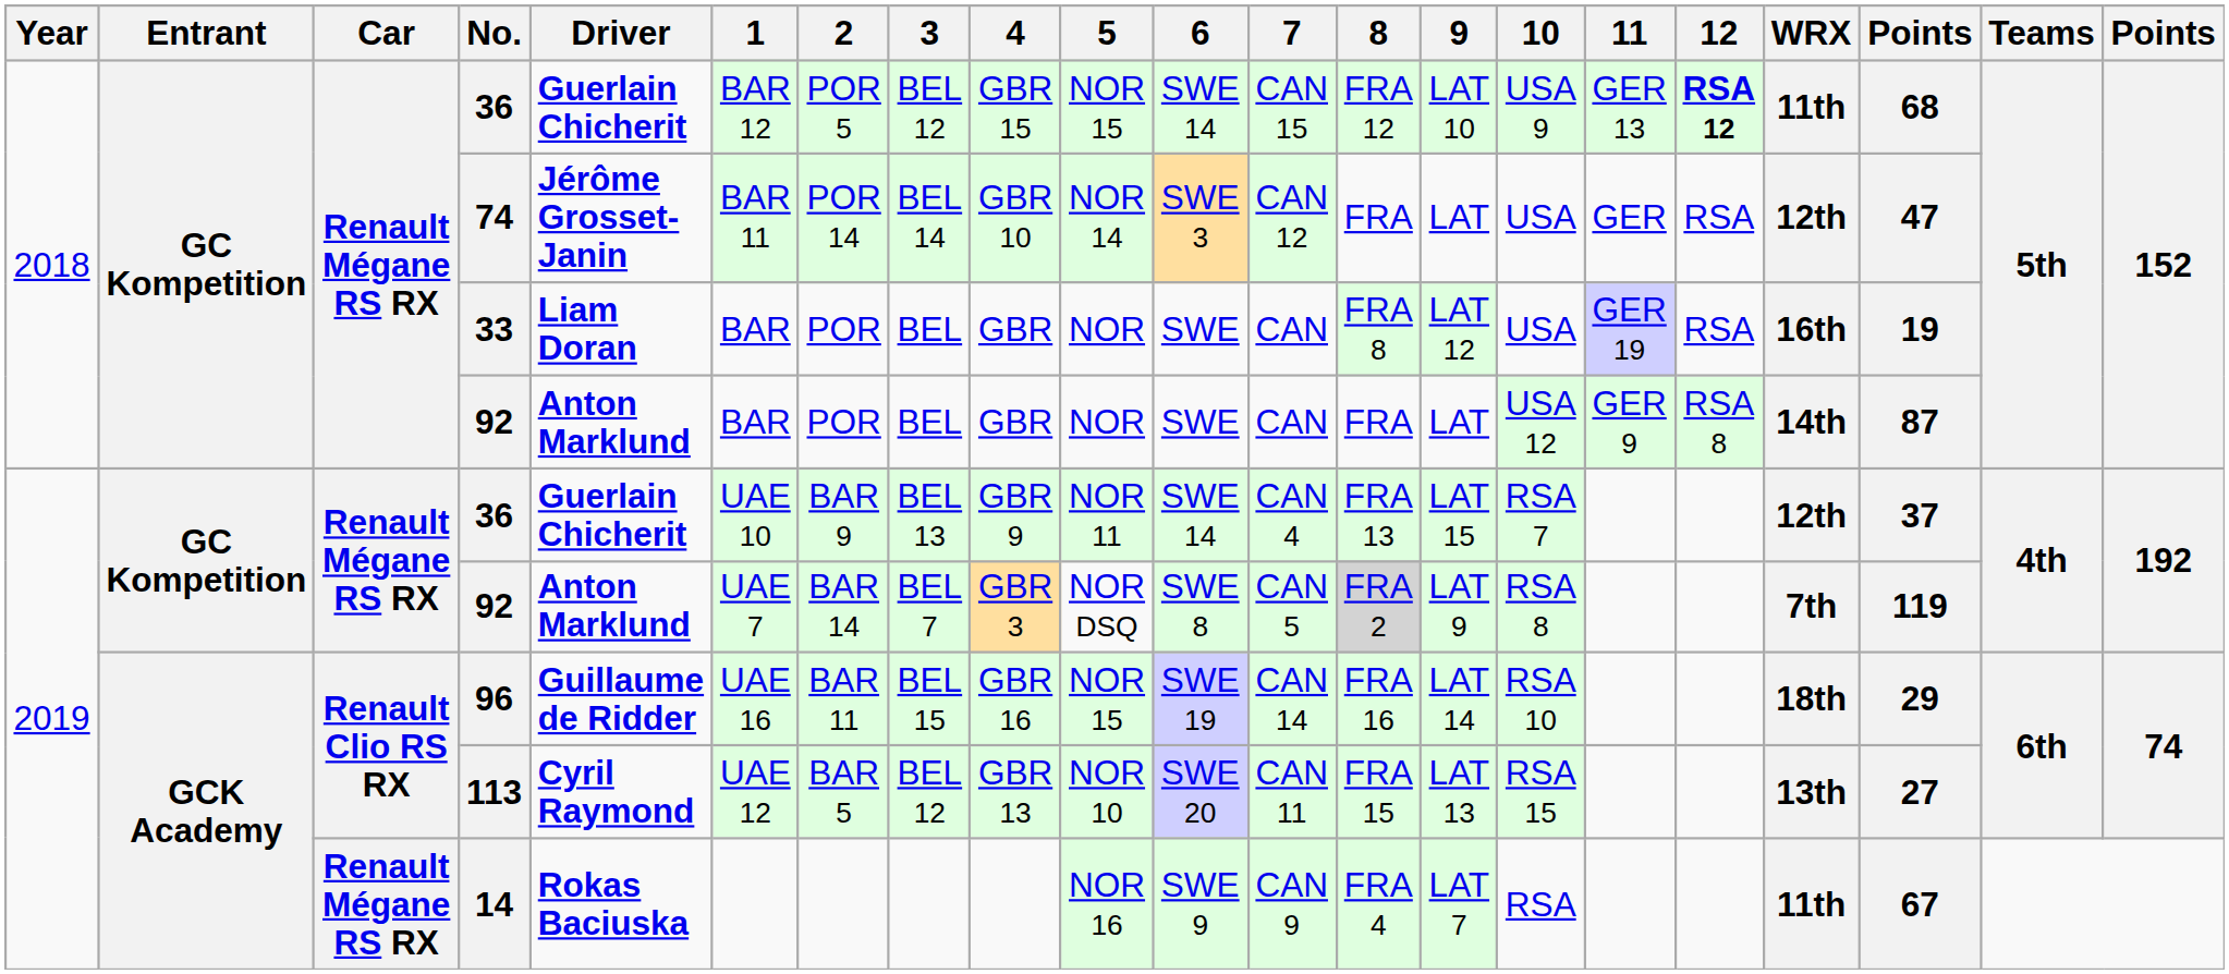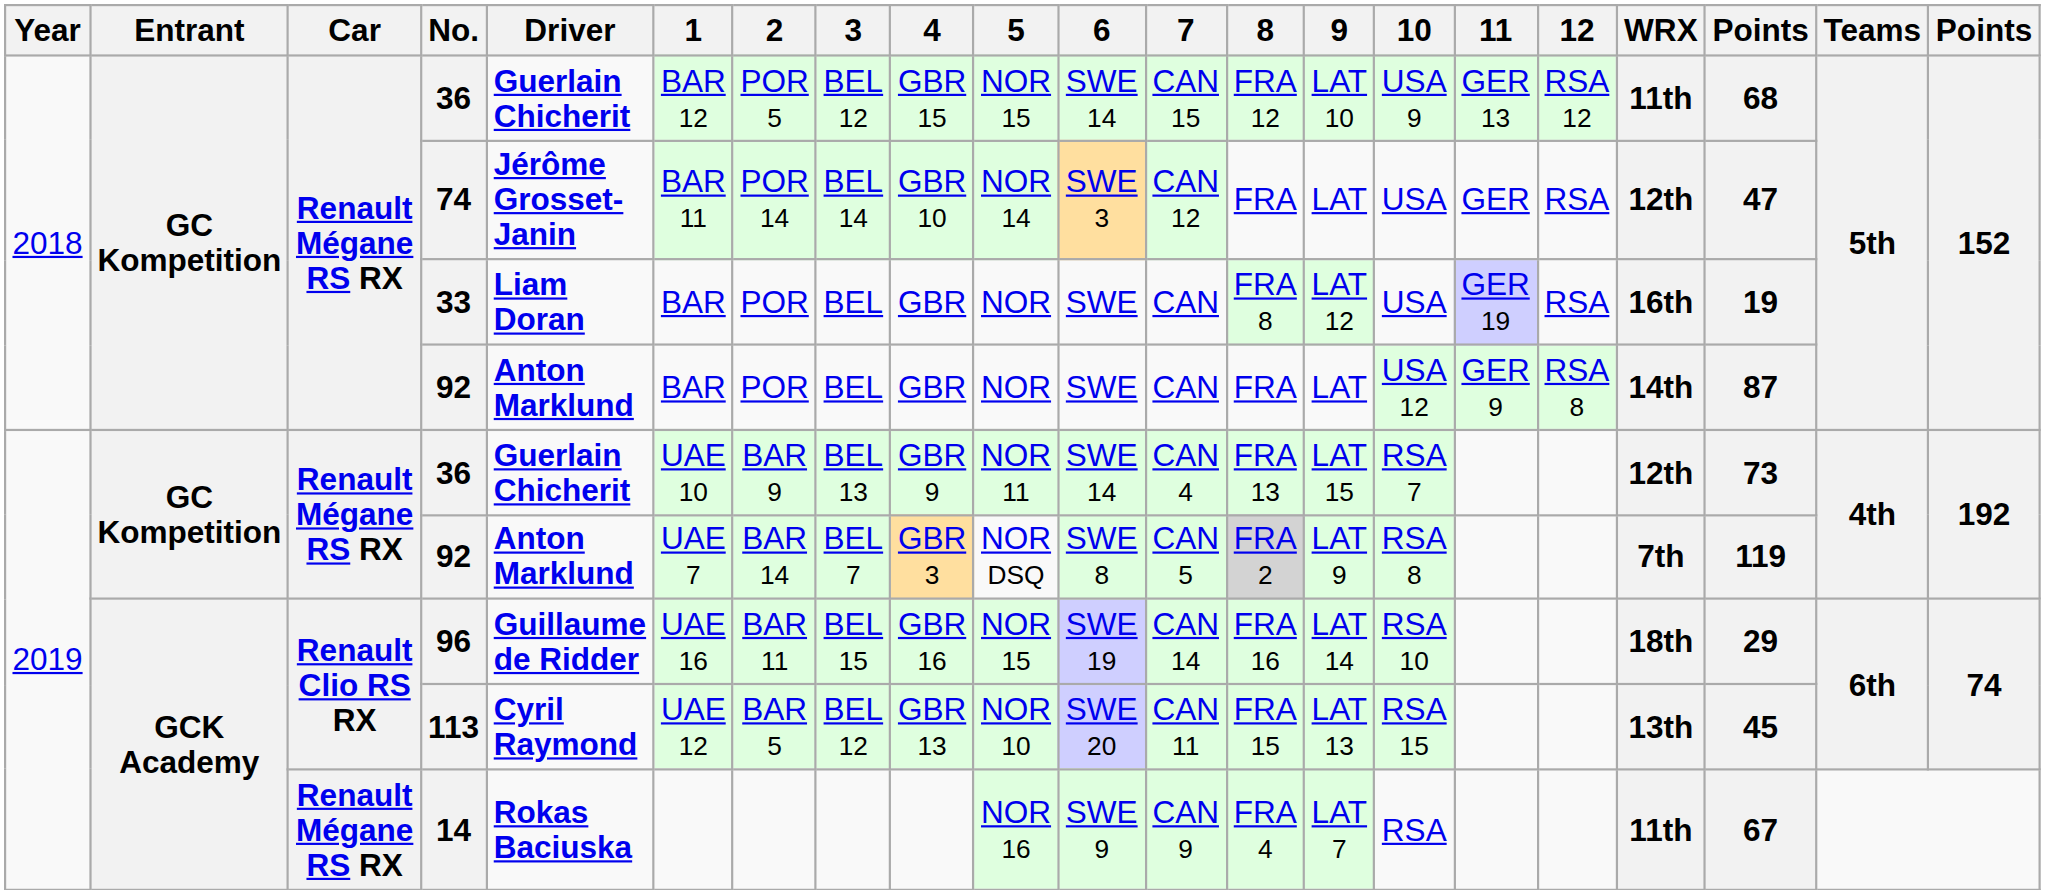 <table class="wikitable" border="1" style="text-align:center; font-size:90%;">
 <tr valign="top">
 <th>Year</th>
 <th>Entrant</th>
 <th>Car</th>
 <th>No.</th>
 <th>Driver</th>
 <th>1</th>
 <th>2</th>
 <th>3</th>
 <th>4</th>
 <th>5</th>
 <th>6</th>
 <th>7</th>
 <th>8</th>
 <th>9</th>
 <th>10</th>
 <th>11</th>
 <th>12</th>
 <th>WRX</th>
 <th>Points</th>
 <th>Teams</th>
 <th>Points</th>
 </tr>
 <tr>
 <td rowspan="4"><a href='#'>2018</a></td>
 <th rowspan="4" align="left">GC Kompetition</th>
 <th rowspan="4"><a href='#'>Renault Mégane RS</a> RX</th>
 <th>36</th>
 <td align="left"> <strong><a href='#'>Guerlain Chicherit</a></strong></td>
 <td style="background:#DFFFDF;"><a href='#'>BAR</a><br><small>12</small></td>
 <td style="background:#DFFFDF;"><a href='#'>POR</a><br><small>5</small></td>
 <td style="background:#DFFFDF;"><a href='#'>BEL</a><br><small>12</small></td>
 <td style="background:#DFFFDF;"><a href='#'>GBR</a><br><small>15</small></td>
 <td style="background:#DFFFDF;"><a href='#'>NOR</a><br><small>15</small></td>
 <td style="background:#DFFFDF;"><a href='#'>SWE</a><br><small>14</small></td>
 <td style="background:#DFFFDF;"><a href='#'>CAN</a><br><small>15</small></td>
 <td style="background:#DFFFDF;"><a href='#'>FRA</a><br><small>12</small></td>
 <td style="background:#DFFFDF;"><a href='#'>LAT</a><br><small>10</small></td>
 <td style="background:#DFFFDF;"><a href='#'>USA</a><br><small>9</small></td>
 <td style="background:#DFFFDF;"><a href='#'>GER</a><br><small>13</small></td>
-<td style="background:#DFFFDF;"><strong><a href='#'>RSA</a><br><small>12</small></strong></td>
+<td style="background:#DFFFDF;"><a href='#'>RSA</a><br><small>12</small></td>
 <th>11th</th>
 <th>68</th>
 <th rowspan="4">5th</th>
 <th rowspan="4">152</th>
 </tr>
 <tr>
 <th>74</th>
 <td align="left"> <strong><a href='#'>Jérôme Grosset-Janin</a></strong></td>
 <td style="background:#DFFFDF;"><a href='#'>BAR</a><br><small>11</small></td>
 <td style="background:#DFFFDF;"><a href='#'>POR</a><br><small>14</small></td>
 <td style="background:#DFFFDF;"><a href='#'>BEL</a><br><small>14</small></td>
 <td style="background:#DFFFDF;"><a href='#'>GBR</a><br><small>10</small></td>
 <td style="background:#DFFFDF;"><a href='#'>NOR</a><br><small>14</small></td>
 <td style="background:#FFDF9F;"><a href='#'>SWE</a><br><small>3</small></td>
 <td style="background:#DFFFDF;"><a href='#'>CAN</a><br><small>12</small></td>
 <td><a href='#'>FRA</a><br><small></small><small></small></td>
 <td><a href='#'>LAT</a><br><small></small><small></small></td>
 <td><a href='#'>USA</a><br><small></small><small></small></td>
 <td><a href='#'>GER</a><br><small></small><small></small></td>
 <td><a href='#'>RSA</a><br><small></small><small></small></td>
 <th>12th</th>
 <th>47</th>
 </tr>
 <tr>
 <th>33</th>
 <td align="left"> <strong><a href='#'>Liam Doran</a></strong></td>
 <td><a href='#'>BAR</a><br><small></small><small></small></td>
 <td><a href='#'>POR</a><br><small></small><small></small></td>
 <td><a href='#'>BEL</a><br><small></small><small></small></td>
 <td><a href='#'>GBR</a><br><small></small><small></small></td>
 <td><a href='#'>NOR</a><br><small></small><small></small></td>
 <td><a href='#'>SWE</a><br><small></small><small></small></td>
 <td><a href='#'>CAN</a><br><small></small><small></small></td>
 <td style="background:#DFFFDF;"><a href='#'>FRA</a><br><small>8</small></td>
 <td style="background:#DFFFDF;"><a href='#'>LAT</a><br><small>12</small></td>
 <td><a href='#'>USA</a><br><small></small><small></small></td>
 <td style="background:#CFCFFF;"><a href='#'>GER</a><br><small>19</small></td>
 <td><a href='#'>RSA</a><br><small></small><small></small></td>
 <th>16th</th>
 <th>19</th>
 </tr>
 <tr>
 <th>92</th>
 <td align="left"> <strong><a href='#'>Anton Marklund</a></strong></td>
 <td><a href='#'>BAR</a><br><small></small><small></small></td>
 <td><a href='#'>POR</a><br><small></small><small></small></td>
 <td><a href='#'>BEL</a><br><small></small><small></small></td>
 <td><a href='#'>GBR</a><br><small></small><small></small></td>
 <td><a href='#'>NOR</a><br><small></small><small></small></td>
 <td><a href='#'>SWE</a><br><small></small><small></small></td>
 <td><a href='#'>CAN</a><br><small></small><small></small></td>
 <td><a href='#'>FRA</a><br><small></small><small></small></td>
 <td><a href='#'>LAT</a><br><small></small><small></small></td>
 <td style="background:#DFFFDF;"><a href='#'>USA</a><br><small>12</small></td>
 <td style="background:#DFFFDF;"><a href='#'>GER</a><br><small>9</small></td>
 <td style="background:#DFFFDF;"><a href='#'>RSA</a><br><small>8</small></td>
 <th>14th</th>
 <th>87</th>
 </tr>
 <tr>
 <td rowspan="5"><a href='#'>2019</a></td>
 <th rowspan="2">GC Kompetition</th>
 <th rowspan="2"><a href='#'>Renault Mégane RS</a> RX</th>
 <th>36</th>
 <td align="left"> <strong><a href='#'>Guerlain Chicherit</a></strong></td>
 <td style="background:#DFFFDF;"><a href='#'>UAE</a><br><small>10</small></td>
 <td style="background:#DFFFDF;"><a href='#'>BAR</a><br><small>9</small></td>
 <td style="background:#DFFFDF;"><a href='#'>BEL</a><br><small>13</small></td>
 <td style="background:#DFFFDF;"><a href='#'>GBR</a><br><small>9</small></td>
 <td style="background:#DFFFDF;"><a href='#'>NOR</a><br><small>11</small></td>
 <td style="background:#DFFFDF;"><a href='#'>SWE</a><br><small>14</small></td>
 <td style="background:#DFFFDF;"><a href='#'>CAN</a><br><small>4</small></td>
 <td style="background:#DFFFDF;"><a href='#'>FRA</a><br><small>13</small></td>
 <td style="background:#DFFFDF;"><a href='#'>LAT</a><br><small>15</small></td>
 <td style="background:#DFFFDF;"><a href='#'>RSA</a><br><small>7</small></td>
 <td></td>
 <td></td>
 <th>12th</th>
-<th>37</th>
+<th>73</th>
 <th rowspan="2">4th</th>
 <th rowspan="2">192</th>
 </tr>
 <tr>
 <th>92</th>
 <td align="left"> <strong><a href='#'>Anton Marklund</a></strong></td>
 <td style="background:#DFFFDF;"><a href='#'>UAE</a><br><small>7</small></td>
 <td style="background:#DFFFDF;"><a href='#'>BAR</a><br><small>14</small></td>
 <td style="background:#DFFFDF;"><a href='#'>BEL</a><br><small>7</small></td>
 <td style="background:#FFDF9F;"><a href='#'>GBR</a><br><small>3</small></td>
 <td><a href='#'>NOR</a><br><small>DSQ</small></td>
 <td style="background:#DFFFDF;"><a href='#'>SWE</a><br><small>8</small></td>
 <td style="background:#DFFFDF;"><a href='#'>CAN</a><br><small>5</small></td>
 <td style="background:#D3D3D3;"><a href='#'>FRA</a><br><small>2</small></td>
 <td style="background:#DFFFDF;"><a href='#'>LAT</a><br><small>9</small></td>
 <td style="background:#DFFFDF;"><a href='#'>RSA</a><br><small>8</small></td>
 <td></td>
 <td></td>
 <th>7th</th>
 <th>119</th>
 </tr>
 <tr>
 <th rowspan="3">GCK Academy</th>
 <th rowspan="2"><a href='#'>Renault Clio RS</a> RX</th>
 <th>96</th>
 <td align="left"> <strong><a href='#'>Guillaume de Ridder</a></strong></td>
 <td style="background:#DFFFDF;"><a href='#'>UAE</a><br><small>16</small></td>
 <td style="background:#DFFFDF;"><a href='#'>BAR</a><br><small>11</small></td>
 <td style="background:#DFFFDF;"><a href='#'>BEL</a><br><small>15</small></td>
 <td style="background:#DFFFDF;"><a href='#'>GBR</a><br><small>16</small></td>
 <td style="background:#DFFFDF;"><a href='#'>NOR</a><br><small>15</small></td>
 <td style="background:#CFCFFF;"><a href='#'>SWE</a><br><small>19</small></td>
 <td style="background:#DFFFDF;"><a href='#'>CAN</a><br><small>14</small></td>
 <td style="background:#DFFFDF;"><a href='#'>FRA</a><br><small>16</small></td>
 <td style="background:#DFFFDF;"><a href='#'>LAT</a><br><small>14</small></td>
 <td style="background:#DFFFDF;"><a href='#'>RSA</a><br><small>10</small></td>
 <td></td>
 <td></td>
 <th>18th</th>
 <th>29</th>
 <th rowspan="2">6th</th>
 <th rowspan="2">74</th>
 </tr>
 <tr>
 <th>113</th>
 <td align="left"> <strong><a href='#'>Cyril Raymond</a></strong></td>
 <td style="background:#DFFFDF;"><a href='#'>UAE</a><br><small>12</small></td>
 <td style="background:#DFFFDF;"><a href='#'>BAR</a><br><small>5</small></td>
 <td style="background:#DFFFDF;"><a href='#'>BEL</a><br><small>12</small></td>
 <td style="background:#DFFFDF;"><a href='#'>GBR</a><br><small>13</small></td>
 <td style="background:#DFFFDF;"><a href='#'>NOR</a><br><small>10</small></td>
 <td style="background:#CFCFFF;"><a href='#'>SWE</a><br><small>20</small></td>
 <td style="background:#DFFFDF;"><a href='#'>CAN</a><br><small>11</small></td>
 <td style="background:#DFFFDF;"><a href='#'>FRA</a><br><small>15</small></td>
 <td style="background:#DFFFDF;"><a href='#'>LAT</a><br><small>13</small></td>
 <td style="background:#DFFFDF;"><a href='#'>RSA</a><br><small>15</small></td>
 <td></td>
 <td></td>
 <th>13th</th>
-<th>27</th>
+<th>45</th>
 </tr>
 <tr>
 <th><a href='#'>Renault Mégane RS</a> RX</th>
 <th>14</th>
 <td align="left"> <strong><a href='#'>Rokas Baciuska</a></strong></td>
 <td></td>
 <td></td>
 <td></td>
 <td></td>
 <td style="background:#DFFFDF;"><a href='#'>NOR</a><br><small>16</small></td>
 <td style="background:#DFFFDF;"><a href='#'>SWE</a><br><small>9</small></td>
 <td style="background:#DFFFDF;"><a href='#'>CAN</a><br><small>9</small></td>
 <td style="background:#DFFFDF;"><a href='#'>FRA</a><br><small>4</small></td>
 <td style="background:#DFFFDF;"><a href='#'>LAT</a><br><small>7</small></td>
 <td><a href='#'>RSA</a><br><small></small></td>
 <td></td>
 <td></td>
 <th>11th</th>
 <th>67</th>
 </tr>
 </table>
